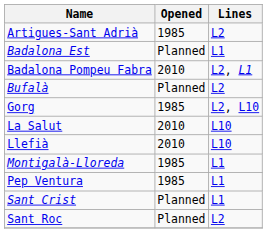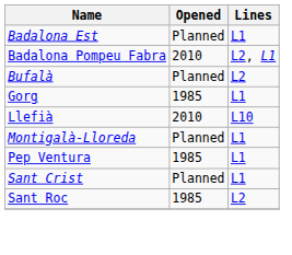 <table class="wikitable sortable">
 <tr>
 <th>Name</th>
 <th>Opened</th>
 <th>Lines</th>
-</tr>
-<tr>
-<td><a href='#'>Artigues-Sant Adrià</a></td>
-<td>1985</td>
-<td><a href='#'>L2</a></td>
 </tr>
 <tr>
 <td><em><a href='#'>Badalona Est</a></em></td>
 <td>Planned</td>
 <td><a href='#'>L1</a></td>
 </tr>
 <tr>
 <td><a href='#'>Badalona Pompeu Fabra</a></td>
 <td>2010</td>
 <td><a href='#'>L2</a>, <em><a href='#'>L1</a></em></td>
 </tr>
 <tr>
 <td><em><a href='#'>Bufalà</a></em></td>
 <td>Planned</td>
 <td><a href='#'>L2</a></td>
 </tr>
 <tr>
 <td><a href='#'>Gorg</a></td>
 <td>1985</td>
-<td><a href='#'>L2</a>, <a href='#'>L10</a></td>
-</tr>
-<tr>
-<td><a href='#'>La Salut</a></td>
-<td>2010</td>
-<td><a href='#'>L10</a></td>
+<td><a href='#'>L1</a></td>
 </tr>
 <tr>
 <td><a href='#'>Llefià</a></td>
 <td>2010</td>
 <td><a href='#'>L10</a></td>
 </tr>
 <tr>
 <td><em><a href='#'>Montigalà-Lloreda</a></em></td>
-<td>1985</td>
+<td>Planned</td>
 <td><a href='#'>L1</a></td>
 </tr>
 <tr>
 <td><a href='#'>Pep Ventura</a></td>
 <td>1985</td>
 <td><a href='#'>L1</a></td>
 </tr>
 <tr>
 <td><em><a href='#'>Sant Crist</a></em></td>
 <td>Planned</td>
 <td><a href='#'>L1</a></td>
 </tr>
 <tr>
 <td><a href='#'>Sant Roc</a></td>
-<td>Planned</td>
+<td>1985</td>
 <td><a href='#'>L2</a></td>
 </tr>
 <tr>
 </tr>
 </table>
